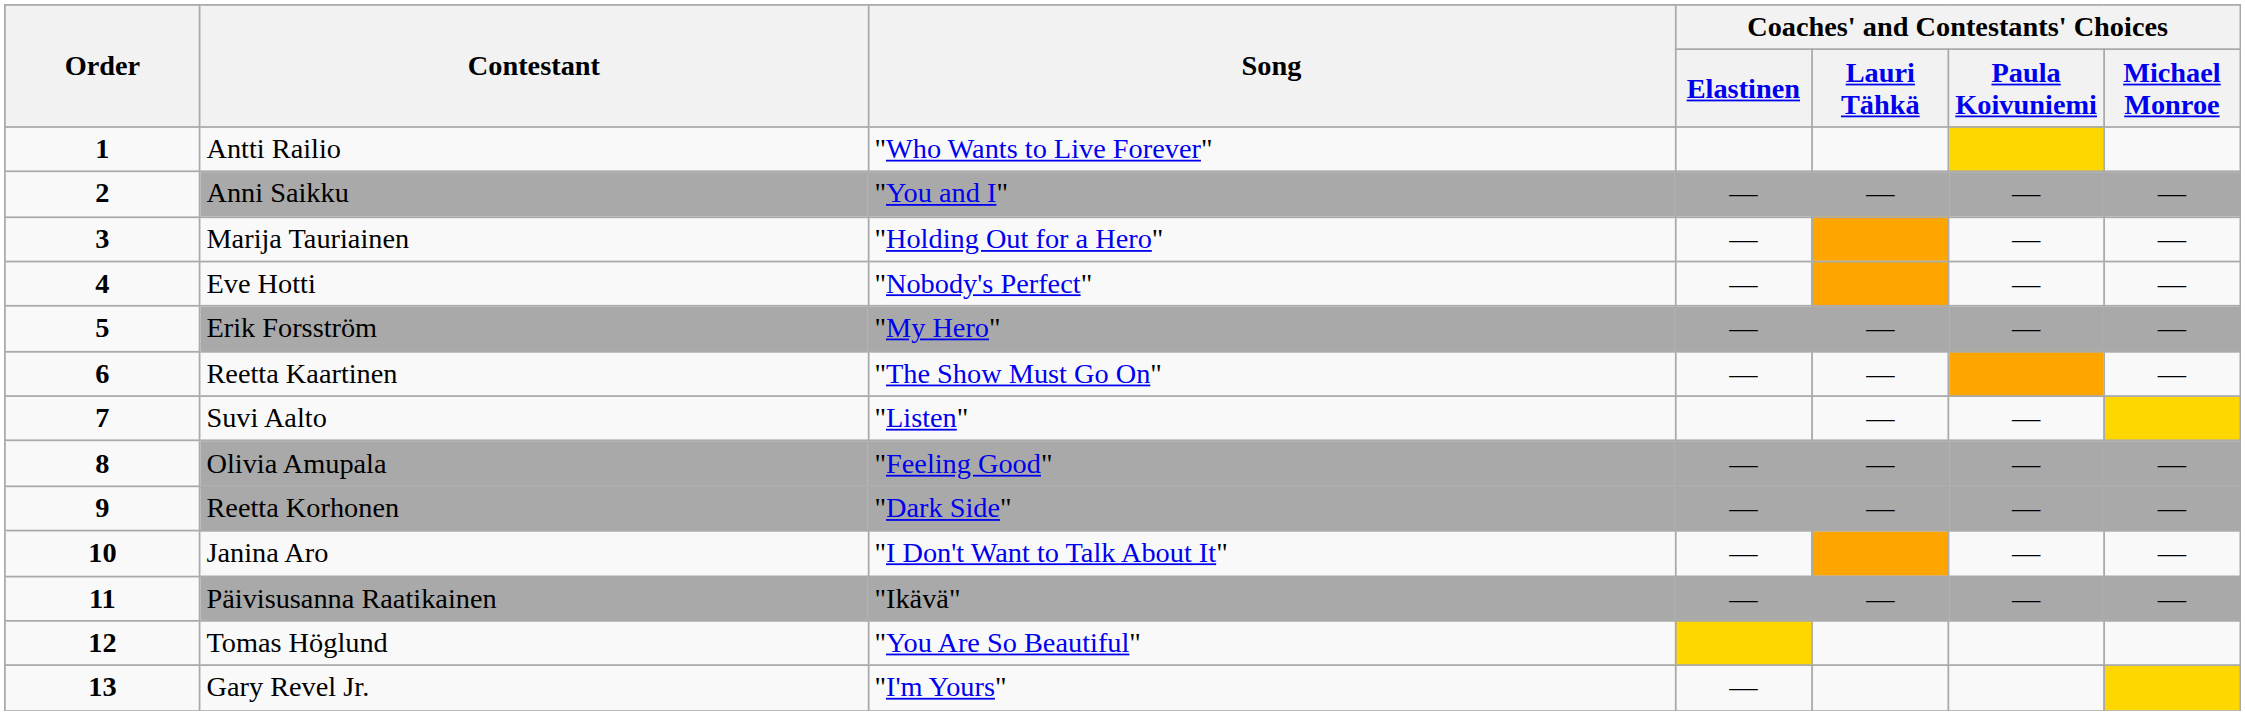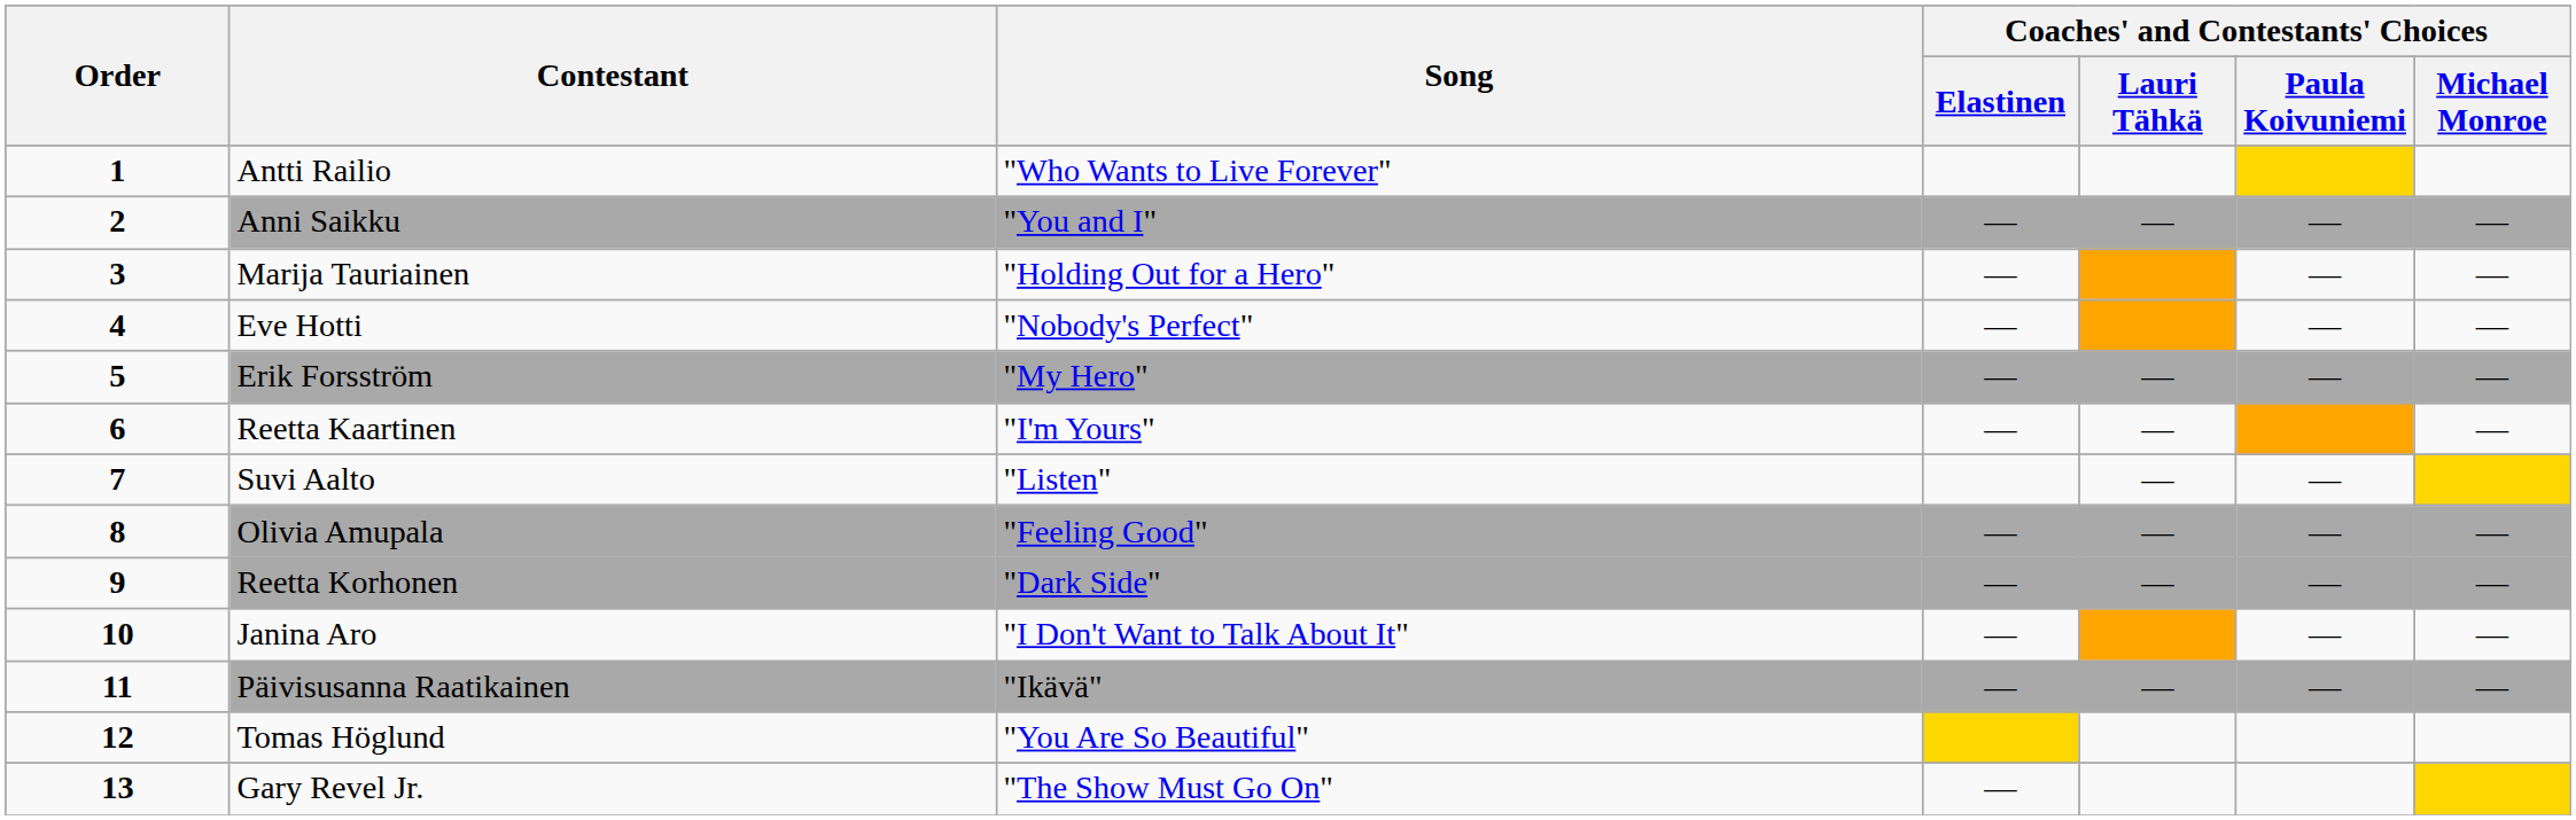 <table class="wikitable" style="width:100%;">
 <tr>
 <th rowspan=2>Order</th>
 <th rowspan=2>Contestant</th>
 <th rowspan=2>Song</th>
 <th colspan=4>Coaches' and Contestants' Choices</th>
 </tr>
 <tr>
 <th width="70"><a href='#'>Elastinen</a></th>
 <th width="70"><a href='#'>Lauri Tähkä</a></th>
 <th width="70"><a href='#'>Paula Koivuniemi</a></th>
 <th width="70"><a href='#'>Michael Monroe</a></th>
 </tr>
 <tr>
 <td align="center"><strong>1</strong></td>
 <td>Antti Railio</td>
 <td>"<a href='#'>Who Wants to Live Forever</a>"</td>
 <td style=";text-align:center;"></td>
 <td style=";text-align:center;"></td>
 <td style="background:gold;text-align:center;"></td>
 <td style=";text-align:center;"></td>
 </tr>
 <tr>
 <td align="center"><strong>2</strong></td>
 <td style="background:darkgrey;text-align:left;">Anni Saikku</td>
 <td style="background:darkgrey;text-align:left;">"<a href='#'>You and I</a>"</td>
 <td style="background:darkgrey;text-align:center;">—</td>
 <td style="background:darkgrey;text-align:center;">—</td>
 <td style="background:darkgrey;text-align:center;">—</td>
 <td style="background:darkgrey;text-align:center;">—</td>
 </tr>
 <tr>
 <td align="center"><strong>3</strong></td>
 <td>Marija Tauriainen</td>
 <td>"<a href='#'>Holding Out for a Hero</a>"</td>
 <td align="center">—</td>
 <td style="background:orange;text-align:center;"></td>
 <td align="center">—</td>
 <td align="center">—</td>
 </tr>
 <tr>
 <td align="center"><strong>4</strong></td>
 <td>Eve Hotti</td>
 <td>"<a href='#'>Nobody's Perfect</a>"</td>
 <td align="center">—</td>
 <td style="background:orange;text-align:center;"></td>
 <td align="center">—</td>
 <td align="center">—</td>
 </tr>
 <tr>
 <td align="center"><strong>5</strong></td>
 <td style="background:darkgrey;text-align:left;">Erik Forsström</td>
 <td style="background:darkgrey;text-align:left;">"<a href='#'>My Hero</a>"</td>
 <td style="background:darkgrey;text-align:center;">—</td>
 <td style="background:darkgrey;text-align:center;">—</td>
 <td style="background:darkgrey;text-align:center;">—</td>
 <td style="background:darkgrey;text-align:center;">—</td>
 </tr>
 <tr>
 <td align="center"><strong>6</strong></td>
 <td>Reetta Kaartinen</td>
-<td>"<a href='#'>The Show Must Go On</a>"</td>
+<td>"<a href='#'>I'm Yours</a>"</td>
 <td align="center">—</td>
 <td align="center">—</td>
 <td style="background:orange;text-align:center;"></td>
 <td align="center">—</td>
 </tr>
 <tr>
 <td align="center"><strong>7</strong></td>
 <td>Suvi Aalto</td>
 <td>"<a href='#'>Listen</a>"</td>
 <td style=";text-align:center;"></td>
 <td align="center">—</td>
 <td align="center">—</td>
 <td style="background:gold;text-align:center;"></td>
 </tr>
 <tr>
 <td align="center"><strong>8</strong></td>
 <td style="background:darkgrey;text-align:left;">Olivia Amupala</td>
 <td style="background:darkgrey;text-align:left;">"<a href='#'>Feeling Good</a>"</td>
 <td style="background:darkgrey;text-align:center;">—</td>
 <td style="background:darkgrey;text-align:center;">—</td>
 <td style="background:darkgrey;text-align:center;">—</td>
 <td style="background:darkgrey;text-align:center;">—</td>
 </tr>
 <tr>
 <td align="center"><strong>9</strong></td>
 <td style="background:darkgrey;text-align:left;">Reetta Korhonen</td>
 <td style="background:darkgrey;text-align:left;">"<a href='#'>Dark Side</a>"</td>
 <td style="background:darkgrey;text-align:center;">—</td>
 <td style="background:darkgrey;text-align:center;">—</td>
 <td style="background:darkgrey;text-align:center;">—</td>
 <td style="background:darkgrey;text-align:center;">—</td>
 </tr>
 <tr>
 <td align="center"><strong>10</strong></td>
 <td>Janina Aro</td>
 <td>"<a href='#'>I Don't Want to Talk About It</a>"</td>
 <td align="center">—</td>
 <td style="background:orange;text-align:center;"></td>
 <td align="center">—</td>
 <td align="center">—</td>
 </tr>
 <tr>
 <td align="center"><strong>11</strong></td>
 <td style="background:darkgrey;text-align:left;">Päivisusanna Raatikainen</td>
 <td style="background:darkgrey;text-align:left;">"Ikävä"</td>
 <td style="background:darkgrey;text-align:center;">—</td>
 <td style="background:darkgrey;text-align:center;">—</td>
 <td style="background:darkgrey;text-align:center;">—</td>
 <td style="background:darkgrey;text-align:center;">—</td>
 </tr>
 <tr>
 <td align="center"><strong>12</strong></td>
 <td>Tomas Höglund</td>
 <td>"<a href='#'>You Are So Beautiful</a>"</td>
 <td style="background:gold;text-align:center;"></td>
 <td style=";text-align:center;"></td>
 <td style=";text-align:center;"></td>
 <td style=";text-align:center;"></td>
 </tr>
 <tr>
 <td align="center"><strong>13</strong></td>
 <td>Gary Revel Jr.</td>
-<td>"<a href='#'>I'm Yours</a>"</td>
+<td>"<a href='#'>The Show Must Go On</a>"</td>
 <td align="center">—</td>
 <td style=";text-align:center;"></td>
 <td style=";text-align:center;"></td>
 <td style="background:gold;text-align:center;"></td>
 </tr>
 </table>
